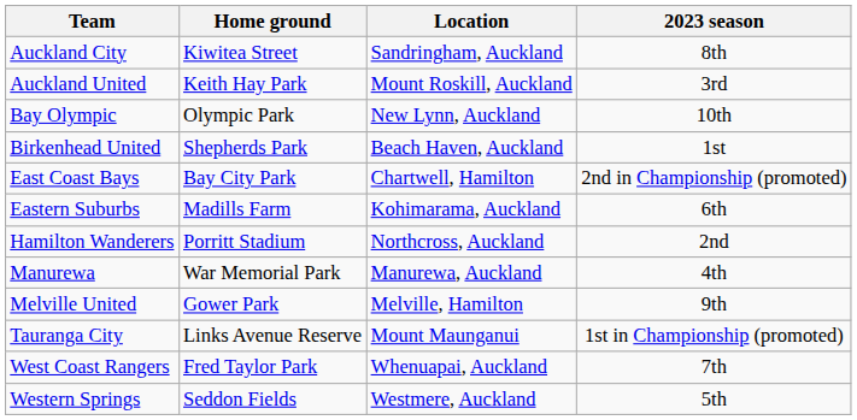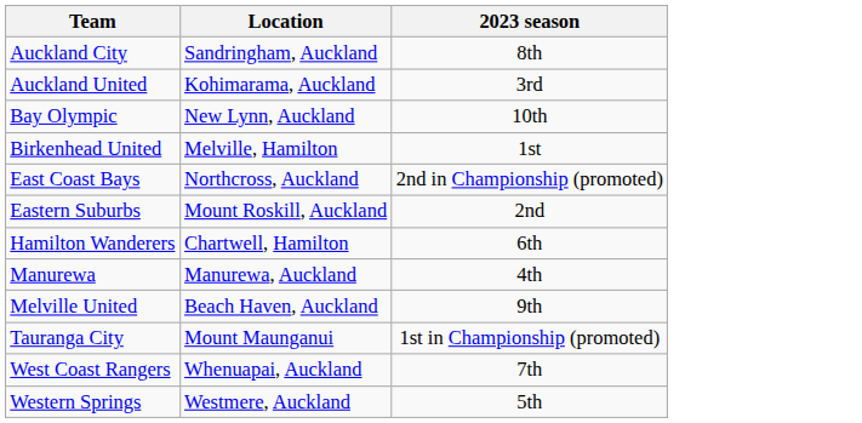 <table class="wikitable sortable">
 <tr>
 <th>Team</th>
-<th>Home ground</th>
 <th>Location</th>
 <th>2023 season</th>
 </tr>
 <tr>
 <td><a href='#'>Auckland City</a></td>
-<td><a href='#'>Kiwitea Street</a></td>
 <td><a href='#'>Sandringham</a>, <a href='#'>Auckland</a></td>
 <td align="center">8th</td>
 </tr>
 <tr>
 <td><a href='#'>Auckland United</a></td>
-<td><a href='#'>Keith Hay Park</a></td>
-<td><a href='#'>Mount Roskill</a>, <a href='#'>Auckland</a></td>
+<td><a href='#'>Kohimarama</a>, <a href='#'>Auckland</a></td>
 <td align="center">3rd</td>
 </tr>
 <tr>
 <td><a href='#'>Bay Olympic</a></td>
-<td>Olympic Park</td>
 <td><a href='#'>New Lynn</a>, <a href='#'>Auckland</a></td>
 <td align="center">10th</td>
 </tr>
 <tr>
 <td><a href='#'>Birkenhead United</a></td>
-<td><a href='#'>Shepherds Park</a></td>
-<td><a href='#'>Beach Haven</a>, <a href='#'>Auckland</a></td>
+<td><a href='#'>Melville</a>, <a href='#'>Hamilton</a></td>
 <td align="center">1st</td>
 </tr>
 <tr>
 <td><a href='#'>East Coast Bays</a></td>
-<td><a href='#'>Bay City Park</a></td>
-<td><a href='#'>Chartwell</a>, <a href='#'>Hamilton</a></td>
+<td><a href='#'>Northcross</a>, <a href='#'>Auckland</a></td>
 <td align="center">2nd in <a href='#'>Championship</a> (promoted)</td>
 </tr>
 <tr>
 <td><a href='#'>Eastern Suburbs</a></td>
-<td><a href='#'>Madills Farm</a></td>
-<td><a href='#'>Kohimarama</a>, <a href='#'>Auckland</a></td>
+<td><a href='#'>Mount Roskill</a>, <a href='#'>Auckland</a></td>
+<td align="center">2nd</td>
+</tr>
+<tr>
+<td><a href='#'>Hamilton Wanderers</a></td>
+<td><a href='#'>Chartwell</a>, <a href='#'>Hamilton</a></td>
 <td align="center">6th</td>
 </tr>
 <tr>
-<td><a href='#'>Hamilton Wanderers</a></td>
-<td><a href='#'>Porritt Stadium</a></td>
-<td><a href='#'>Northcross</a>, <a href='#'>Auckland</a></td>
-<td align="center">2nd</td>
-</tr>
-<tr>
 <td><a href='#'>Manurewa</a></td>
-<td>War Memorial Park</td>
 <td><a href='#'>Manurewa</a>, <a href='#'>Auckland</a></td>
 <td align="center">4th</td>
 </tr>
 <tr>
 <td><a href='#'>Melville United</a></td>
-<td><a href='#'>Gower Park</a></td>
-<td><a href='#'>Melville</a>, <a href='#'>Hamilton</a></td>
+<td><a href='#'>Beach Haven</a>, <a href='#'>Auckland</a></td>
 <td align="center">9th</td>
 </tr>
 <tr>
 <td><a href='#'>Tauranga City</a></td>
-<td>Links Avenue Reserve</td>
 <td><a href='#'>Mount Maunganui</a></td>
 <td align="center">1st in <a href='#'>Championship</a> (promoted)</td>
 </tr>
 <tr>
 <td><a href='#'>West Coast Rangers</a></td>
-<td><a href='#'>Fred Taylor Park</a></td>
 <td><a href='#'>Whenuapai</a>, <a href='#'>Auckland</a></td>
 <td align="center">7th</td>
 </tr>
 <tr>
 <td><a href='#'>Western Springs</a></td>
-<td><a href='#'>Seddon Fields</a></td>
 <td><a href='#'>Westmere</a>, <a href='#'>Auckland</a></td>
 <td align="center">5th</td>
 </tr>
 </table>
